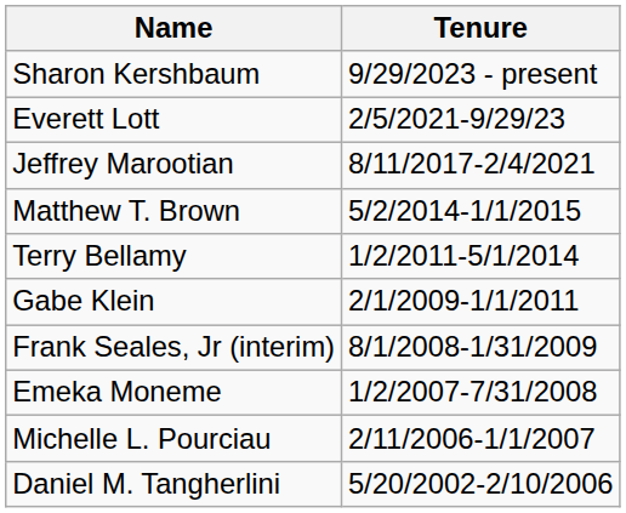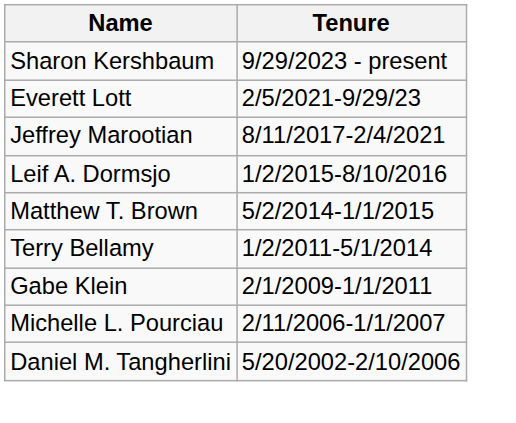 <table class="wikitable">
 <tr>
 <th>Name</th>
 <th>Tenure</th>
 </tr>
 <tr>
 <td>Sharon Kershbaum</td>
 <td>9/29/2023 - present</td>
 </tr>
 <tr>
 <td>Everett Lott</td>
 <td>2/5/2021-9/29/23</td>
 </tr>
 <tr>
 <td>Jeffrey Marootian</td>
 <td>8/11/2017-2/4/2021</td>
 </tr>
 <tr>
+<td>Leif A. Dormsjo</td>
+<td>1/2/2015-8/10/2016</td>
+</tr>
+<tr>
 <td>Matthew T. Brown</td>
 <td>5/2/2014-1/1/2015</td>
 </tr>
 <tr>
 <td>Terry Bellamy</td>
 <td>1/2/2011-5/1/2014</td>
 </tr>
 <tr>
 <td>Gabe Klein</td>
 <td>2/1/2009-1/1/2011</td>
 </tr>
 <tr>
-<td>Frank Seales, Jr (interim)</td>
-<td>8/1/2008-1/31/2009</td>
-</tr>
-<tr>
-<td>Emeka Moneme</td>
-<td>1/2/2007-7/31/2008</td>
-</tr>
-<tr>
 <td>Michelle L. Pourciau</td>
 <td>2/11/2006-1/1/2007</td>
 </tr>
 <tr>
 <td>Daniel M. Tangherlini</td>
 <td>5/20/2002-2/10/2006</td>
 </tr>
 </table>
